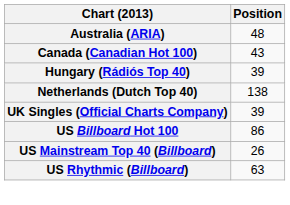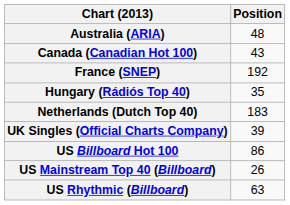 <table class="wikitable plainrowheaders sortable" style="text-align:center;">
 <tr>
 <th>Chart (2013)</th>
 <th>Position</th>
 </tr>
 <tr>
 <th scope="row">Australia (<a href='#'>ARIA</a>)</th>
 <td align="center">48</td>
 </tr>
 <tr>
 <th scope="row">Canada (<a href='#'>Canadian Hot 100</a>)</th>
 <td align="center">43</td>
 </tr>
 <tr>
+<th scope="row">France (<a href='#'>SNEP</a>)</th>
+<td align="center">192</td>
+</tr>
+<tr>
 <th scope="row">Hungary (<a href='#'>Rádiós Top 40</a>)</th>
-<td align="center">39</td>
+<td align="center">35</td>
 </tr>
 <tr>
 <th scope="row">Netherlands (Dutch Top 40)</th>
-<td align=center>138</td>
+<td align=center>183</td>
 </tr>
 <tr>
 <th scope="row">UK Singles (<a href='#'>Official Charts Company</a>)</th>
 <td style="text-align:center;">39</td>
 </tr>
 <tr>
 <th scope="row">US <a href='#'><em>Billboard</em> Hot 100</a></th>
 <td style="text-align:center;">86</td>
 </tr>
 <tr>
 <th scope="row">US <a href='#'>Mainstream Top 40</a> (<em><a href='#'>Billboard</a></em>)</th>
 <td style="text-align:center;">26</td>
 </tr>
 <tr>
 <th scope="row">US <a href='#'>Rhythmic</a> (<em><a href='#'>Billboard</a></em>)</th>
 <td style="text-align:center;">63</td>
 </tr>
 </table>
